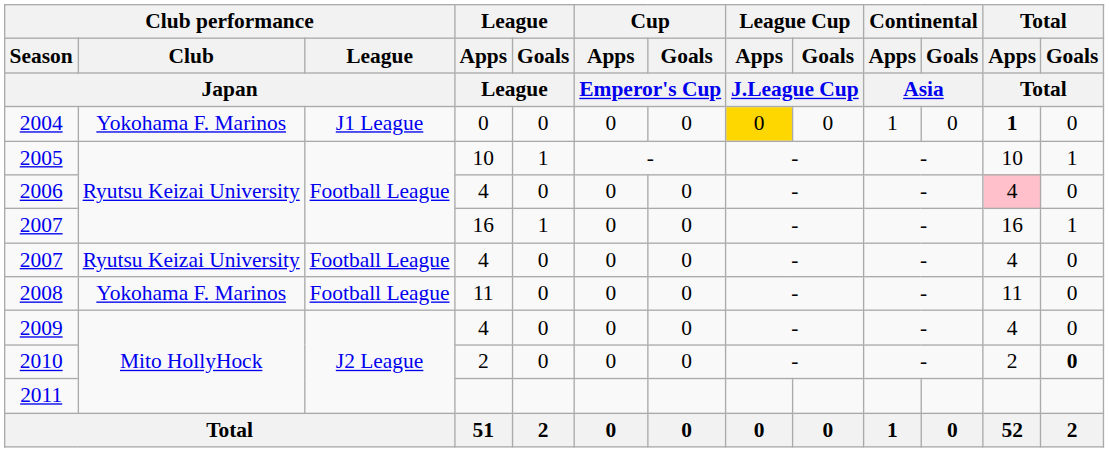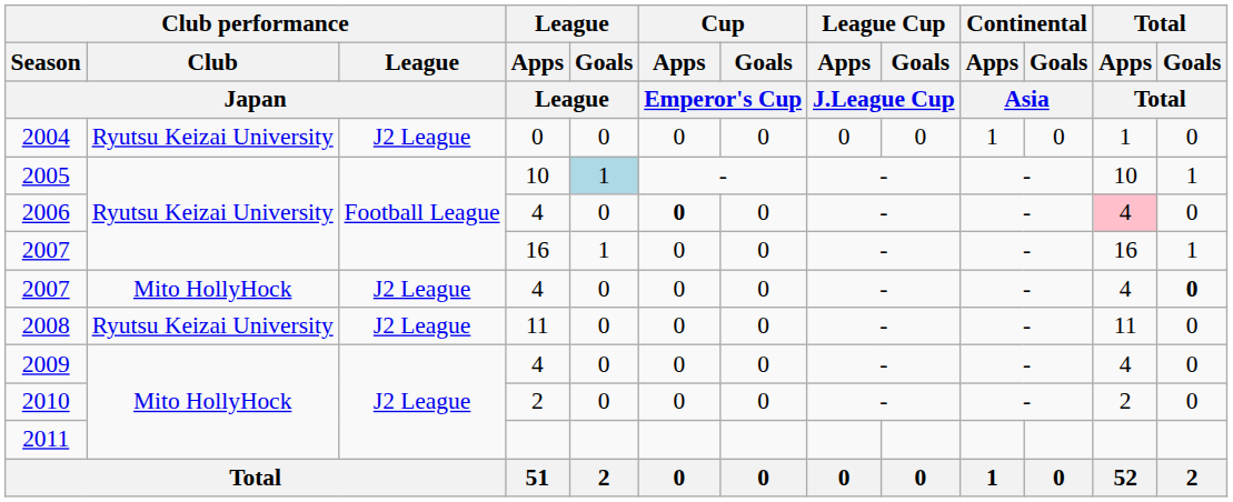 <table class="wikitable" style="text-align:center;">
 <tr>
 <th colspan=3>Club performance</th>
 <th colspan=2>League</th>
 <th colspan=2>Cup</th>
 <th colspan=2>League Cup</th>
 <th colspan=2>Continental</th>
 <th colspan=2>Total</th>
 </tr>
 <tr>
 <th>Season</th>
 <th>Club</th>
 <th>League</th>
 <th>Apps</th>
 <th>Goals</th>
 <th>Apps</th>
 <th>Goals</th>
 <th>Apps</th>
 <th>Goals</th>
 <th>Apps</th>
 <th>Goals</th>
 <th>Apps</th>
 <th>Goals</th>
 </tr>
 <tr>
 <th colspan=3>Japan</th>
 <th colspan=2>League</th>
 <th colspan=2><a href='#'>Emperor's Cup</a></th>
 <th colspan=2><a href='#'>J.League Cup</a></th>
 <th colspan=2><a href='#'>Asia</a></th>
 <th colspan=2>Total</th>
 </tr>
 <tr>
 <td><a href='#'>2004</a></td>
-<td><a href='#'>Yokohama F. Marinos</a></td>
-<td><a href='#'>J1 League</a></td>
+<td><a href='#'>Ryutsu Keizai University</a></td>
+<td><a href='#'>J2 League</a></td>
 <td>0</td>
 <td>0</td>
 <td>0</td>
 <td>0</td>
-<td style="background: gold;">0</td>
+<td>0</td>
 <td>0</td>
 <td>1</td>
 <td>0</td>
-<td><strong>1</strong></td>
+<td>1</td>
 <td>0</td>
 </tr>
 <tr>
 <td><a href='#'>2005</a></td>
 <td rowspan="3"><a href='#'>Ryutsu Keizai University</a></td>
 <td rowspan="3"><a href='#'>Football League</a></td>
 <td>10</td>
-<td>1</td>
+<td style="background: lightblue;">1</td>
 <td colspan="2">-</td>
 <td colspan="2">-</td>
 <td colspan="2">-</td>
 <td>10</td>
 <td>1</td>
 </tr>
 <tr>
 <td><a href='#'>2006</a></td>
 <td>4</td>
 <td>0</td>
-<td>0</td>
+<td><strong>0</strong></td>
 <td>0</td>
 <td colspan="2">-</td>
 <td colspan="2">-</td>
 <td style="background: pink;">4</td>
 <td>0</td>
 </tr>
 <tr>
 <td><a href='#'>2007</a></td>
 <td>16</td>
 <td>1</td>
 <td>0</td>
 <td>0</td>
 <td colspan="2">-</td>
 <td colspan="2">-</td>
 <td>16</td>
 <td>1</td>
 </tr>
 <tr>
 <td><a href='#'>2007</a></td>
-<td><a href='#'>Ryutsu Keizai University</a></td>
-<td><a href='#'>Football League</a></td>
+<td><a href='#'>Mito HollyHock</a></td>
+<td><a href='#'>J2 League</a></td>
 <td>4</td>
 <td>0</td>
 <td>0</td>
 <td>0</td>
 <td colspan="2">-</td>
 <td colspan="2">-</td>
 <td>4</td>
-<td>0</td>
+<td><strong>0</strong></td>
 </tr>
 <tr>
 <td><a href='#'>2008</a></td>
-<td><a href='#'>Yokohama F. Marinos</a></td>
-<td><a href='#'>Football League</a></td>
+<td><a href='#'>Ryutsu Keizai University</a></td>
+<td><a href='#'>J2 League</a></td>
 <td>11</td>
 <td>0</td>
 <td>0</td>
 <td>0</td>
 <td colspan="2">-</td>
 <td colspan="2">-</td>
 <td>11</td>
 <td>0</td>
 </tr>
 <tr>
 <td><a href='#'>2009</a></td>
 <td rowspan="3"><a href='#'>Mito HollyHock</a></td>
 <td rowspan="3"><a href='#'>J2 League</a></td>
 <td>4</td>
 <td>0</td>
 <td>0</td>
 <td>0</td>
 <td colspan="2">-</td>
 <td colspan="2">-</td>
 <td>4</td>
 <td>0</td>
 </tr>
 <tr>
 <td><a href='#'>2010</a></td>
 <td>2</td>
 <td>0</td>
 <td>0</td>
 <td>0</td>
 <td colspan="2">-</td>
 <td colspan="2">-</td>
 <td>2</td>
-<td><strong>0</strong></td>
+<td>0</td>
 </tr>
 <tr>
 <td><a href='#'>2011</a></td>
 <td></td>
 <td></td>
 <td></td>
 <td></td>
 <td></td>
 <td></td>
 <td></td>
 <td></td>
 <td></td>
 <td></td>
 </tr>
 <tr>
 <th colspan=3>Total</th>
 <th>51</th>
 <th>2</th>
 <th>0</th>
 <th>0</th>
 <th>0</th>
 <th>0</th>
 <th>1</th>
 <th>0</th>
 <th>52</th>
 <th>2</th>
 </tr>
 </table>
